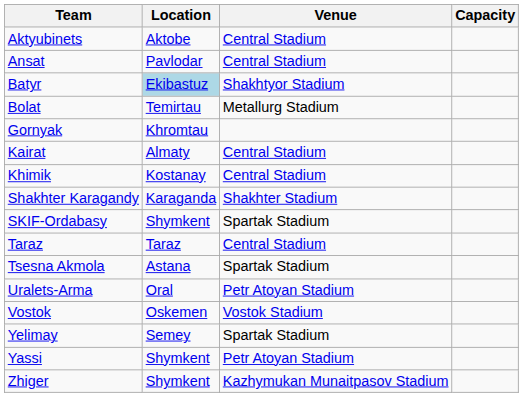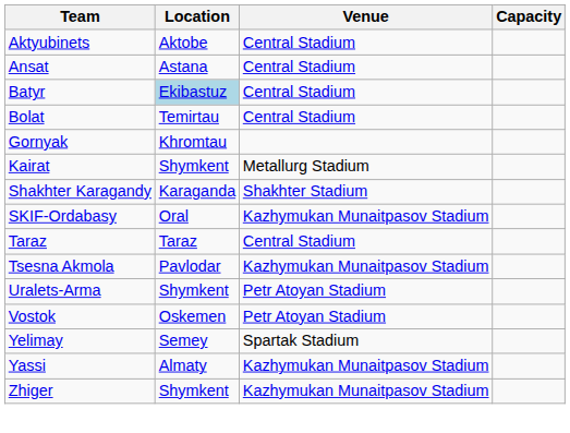 <table class="wikitable sortable" border="1">
 <tr>
 <th>Team</th>
 <th>Location</th>
 <th>Venue</th>
 <th>Capacity</th>
 </tr>
 <tr>
 <td><a href='#'>Aktyubinets</a></td>
 <td><a href='#'>Aktobe</a></td>
 <td><a href='#'>Central Stadium</a></td>
 <td style="text-align:center;"></td>
 </tr>
 <tr>
 <td><a href='#'>Ansat</a></td>
-<td><a href='#'>Pavlodar</a></td>
+<td><a href='#'>Astana</a></td>
 <td><a href='#'>Central Stadium</a></td>
 <td style="text-align:center;"></td>
 </tr>
 <tr>
 <td><a href='#'>Batyr</a></td>
 <td style="background: lightblue;"><a href='#'>Ekibastuz</a></td>
-<td><a href='#'>Shakhtyor Stadium</a></td>
+<td><a href='#'>Central Stadium</a></td>
 <td style="text-align:center;"></td>
 </tr>
 <tr>
 <td><a href='#'>Bolat</a></td>
 <td><a href='#'>Temirtau</a></td>
-<td>Metallurg Stadium</td>
+<td><a href='#'>Central Stadium</a></td>
 <td style="text-align:center;"></td>
 </tr>
 <tr>
 <td><a href='#'>Gornyak</a></td>
 <td><a href='#'>Khromtau</a></td>
 <td></td>
 <td style="text-align:center;"></td>
 </tr>
 <tr>
 <td><a href='#'>Kairat</a></td>
-<td><a href='#'>Almaty</a></td>
-<td><a href='#'>Central Stadium</a></td>
-<td style="text-align:center;"></td>
-</tr>
-<tr>
-<td><a href='#'>Khimik</a></td>
-<td><a href='#'>Kostanay</a></td>
-<td><a href='#'>Central Stadium</a></td>
+<td><a href='#'>Shymkent</a></td>
+<td>Metallurg Stadium</td>
 <td style="text-align:center;"></td>
 </tr>
 <tr>
 <td><a href='#'>Shakhter Karagandy</a></td>
 <td><a href='#'>Karaganda</a></td>
 <td><a href='#'>Shakhter Stadium</a></td>
 <td style="text-align:center;"></td>
 </tr>
 <tr>
 <td><a href='#'>SKIF-Ordabasy</a></td>
-<td><a href='#'>Shymkent</a></td>
-<td>Spartak Stadium</td>
+<td><a href='#'>Oral</a></td>
+<td><a href='#'>Kazhymukan Munaitpasov Stadium</a></td>
 <td style="text-align:center;"></td>
 </tr>
 <tr>
 <td><a href='#'>Taraz</a></td>
 <td><a href='#'>Taraz</a></td>
 <td><a href='#'>Central Stadium</a></td>
 <td style="text-align:center;"></td>
 </tr>
 <tr>
 <td><a href='#'>Tsesna Akmola</a></td>
-<td><a href='#'>Astana</a></td>
-<td>Spartak Stadium</td>
+<td><a href='#'>Pavlodar</a></td>
+<td><a href='#'>Kazhymukan Munaitpasov Stadium</a></td>
 <td style="text-align:center;"></td>
 </tr>
 <tr>
 <td><a href='#'>Uralets-Arma</a></td>
-<td><a href='#'>Oral</a></td>
+<td><a href='#'>Shymkent</a></td>
 <td><a href='#'>Petr Atoyan Stadium</a></td>
 <td style="text-align:center;"></td>
 </tr>
 <tr>
 <td><a href='#'>Vostok</a></td>
 <td><a href='#'>Oskemen</a></td>
-<td><a href='#'>Vostok Stadium</a></td>
+<td><a href='#'>Petr Atoyan Stadium</a></td>
 <td style="text-align:center;"></td>
 </tr>
 <tr>
 <td><a href='#'>Yelimay</a></td>
 <td><a href='#'>Semey</a></td>
 <td>Spartak Stadium</td>
 <td style="text-align:center;"></td>
 </tr>
 <tr>
 <td><a href='#'>Yassi</a></td>
-<td><a href='#'>Shymkent</a></td>
-<td><a href='#'>Petr Atoyan Stadium</a></td>
+<td><a href='#'>Almaty</a></td>
+<td><a href='#'>Kazhymukan Munaitpasov Stadium</a></td>
 <td style="text-align:center;"></td>
 </tr>
 <tr>
 <td><a href='#'>Zhiger</a></td>
 <td><a href='#'>Shymkent</a></td>
 <td><a href='#'>Kazhymukan Munaitpasov Stadium</a></td>
 <td style="text-align:center;"></td>
 </tr>
 </table>
